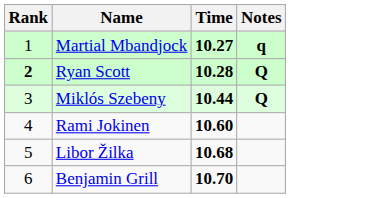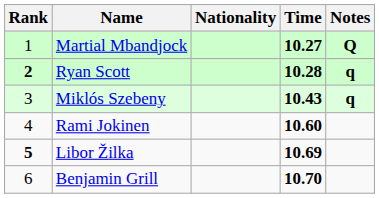 <table class="wikitable sortable" style="text-align:center">
 <tr>
 <th>Rank</th>
 <th>Name</th>
+<th>Nationality</th>
 <th>Time</th>
 <th>Notes</th>
 </tr>
 <tr bgcolor=ccffcc>
 <td>1</td>
 <td align=left><a href='#'>Martial Mbandjock</a></td>
+<td align=left></td>
 <td><strong>10.27</strong></td>
-<td><strong>q</strong></td>
+<td><strong>Q</strong></td>
 </tr>
 <tr bgcolor=ccffcc>
 <td><strong>2</strong></td>
 <td align=left><a href='#'>Ryan Scott</a></td>
+<td align=left></td>
 <td><strong>10.28</strong></td>
-<td><strong>Q</strong></td>
+<td><strong>q</strong></td>
 </tr>
 <tr bgcolor=ddffdd>
 <td>3</td>
 <td align=left><a href='#'>Miklós Szebeny</a></td>
-<td><strong>10.44</strong></td>
-<td><strong>Q</strong></td>
+<td align=left></td>
+<td><strong>10.43</strong></td>
+<td><strong>q</strong></td>
 </tr>
 <tr>
 <td>4</td>
 <td align=left><a href='#'>Rami Jokinen</a></td>
+<td align=left></td>
 <td><strong>10.60</strong></td>
 <td></td>
 </tr>
 <tr>
-<td>5</td>
+<td><strong>5</strong></td>
 <td align=left><a href='#'>Libor Žilka</a></td>
-<td><strong>10.68</strong></td>
+<td align=left></td>
+<td><strong>10.69</strong></td>
 <td></td>
 </tr>
 <tr>
 <td>6</td>
 <td align=left><a href='#'>Benjamin Grill</a></td>
+<td align=left></td>
 <td><strong>10.70</strong></td>
 <td></td>
 </tr>
 </table>
